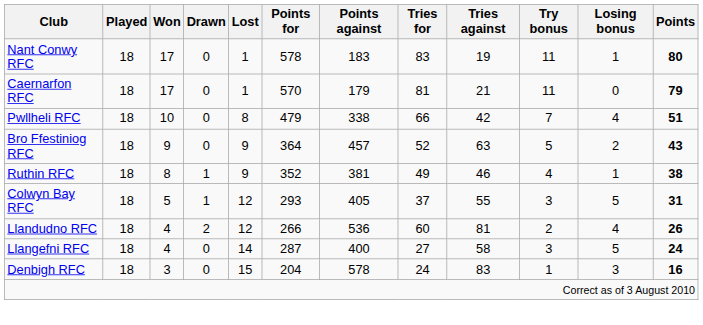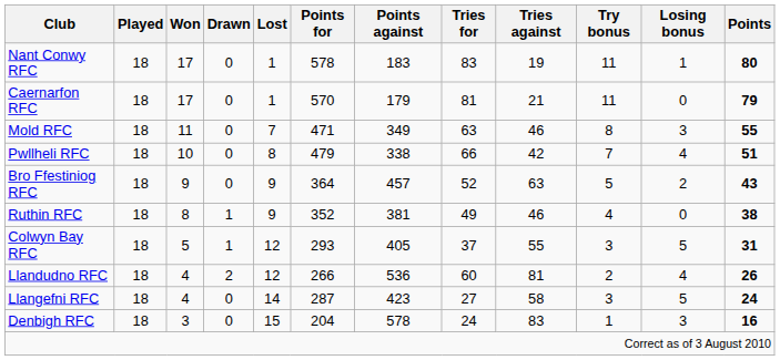 <table class="wikitable" style="text-align: center;">
 <tr>
 <th>Club</th>
 <th>Played</th>
 <th>Won</th>
 <th>Drawn</th>
 <th>Lost</th>
 <th>Points for</th>
 <th>Points against</th>
 <th>Tries for</th>
 <th>Tries against</th>
 <th>Try bonus</th>
 <th>Losing bonus</th>
 <th>Points</th>
 </tr>
 <tr>
 <td align=left><a href='#'>Nant Conwy RFC</a></td>
 <td>18</td>
 <td>17</td>
 <td>0</td>
 <td>1</td>
 <td>578</td>
 <td>183</td>
 <td>83</td>
 <td>19</td>
 <td>11</td>
 <td>1</td>
 <td><strong>80</strong></td>
 </tr>
 <tr>
 <td align=left><a href='#'>Caernarfon RFC</a></td>
 <td>18</td>
 <td>17</td>
 <td>0</td>
 <td>1</td>
 <td>570</td>
 <td>179</td>
 <td>81</td>
 <td>21</td>
 <td>11</td>
 <td>0</td>
 <td><strong>79</strong></td>
 </tr>
 <tr>
+<td align=left><a href='#'>Mold RFC</a></td>
+<td>18</td>
+<td>11</td>
+<td>0</td>
+<td>7</td>
+<td>471</td>
+<td>349</td>
+<td>63</td>
+<td>46</td>
+<td>8</td>
+<td>3</td>
+<td><strong>55</strong></td>
+</tr>
+<tr>
 <td align=left><a href='#'>Pwllheli RFC</a></td>
 <td>18</td>
 <td>10</td>
 <td>0</td>
 <td>8</td>
 <td>479</td>
 <td>338</td>
 <td>66</td>
 <td>42</td>
 <td>7</td>
 <td>4</td>
 <td><strong>51</strong></td>
 </tr>
 <tr>
 <td align=left><a href='#'>Bro Ffestiniog RFC</a></td>
 <td>18</td>
 <td>9</td>
 <td>0</td>
 <td>9</td>
 <td>364</td>
 <td>457</td>
 <td>52</td>
 <td>63</td>
 <td>5</td>
 <td>2</td>
 <td><strong>43</strong></td>
 </tr>
 <tr>
 <td align=left><a href='#'>Ruthin RFC</a></td>
 <td>18</td>
 <td>8</td>
 <td>1</td>
 <td>9</td>
 <td>352</td>
 <td>381</td>
 <td>49</td>
 <td>46</td>
 <td>4</td>
-<td>1</td>
+<td>0</td>
 <td><strong>38</strong></td>
 </tr>
 <tr>
 <td align=left><a href='#'>Colwyn Bay RFC</a></td>
 <td>18</td>
 <td>5</td>
 <td>1</td>
 <td>12</td>
 <td>293</td>
 <td>405</td>
 <td>37</td>
 <td>55</td>
 <td>3</td>
 <td>5</td>
 <td><strong>31</strong></td>
 </tr>
 <tr>
 <td align=left><a href='#'>Llandudno RFC</a></td>
 <td>18</td>
 <td>4</td>
 <td>2</td>
 <td>12</td>
 <td>266</td>
 <td>536</td>
 <td>60</td>
 <td>81</td>
 <td>2</td>
 <td>4</td>
 <td><strong>26</strong></td>
 </tr>
 <tr>
 <td align=left><a href='#'>Llangefni RFC</a></td>
 <td>18</td>
 <td>4</td>
 <td>0</td>
 <td>14</td>
 <td>287</td>
-<td>400</td>
+<td>423</td>
 <td>27</td>
 <td>58</td>
 <td>3</td>
 <td>5</td>
 <td><strong>24</strong></td>
 </tr>
 <tr>
 <td align=left><a href='#'>Denbigh RFC</a></td>
 <td>18</td>
 <td>3</td>
 <td>0</td>
 <td>15</td>
 <td>204</td>
 <td>578</td>
 <td>24</td>
 <td>83</td>
 <td>1</td>
 <td>3</td>
 <td><strong>16</strong></td>
 </tr>
 <tr>
 <td colspan="12" align="right"><small>Correct as of 3 August 2010</small></td>
 </tr>
 </table>
